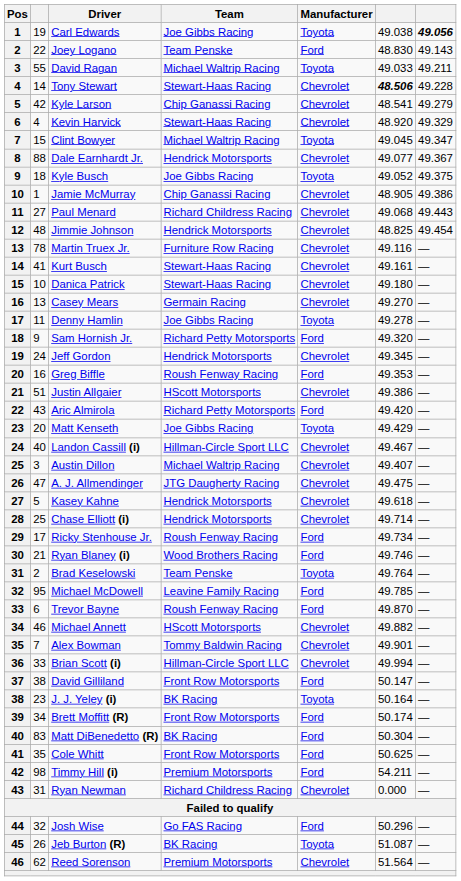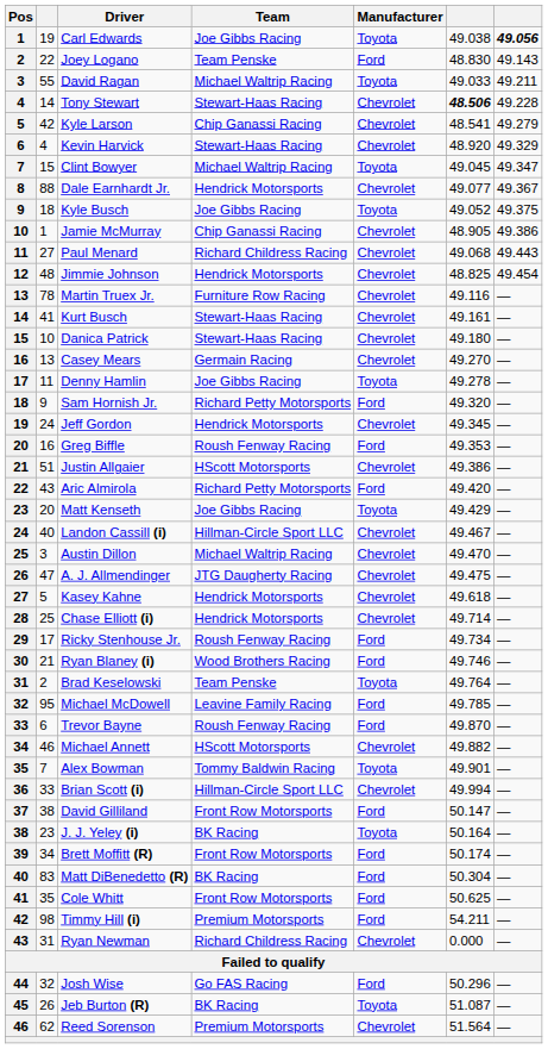 <table class="wikitable" style="font-size:95%">
 <tr>
 <th>Pos</th>
 <th></th>
 <th>Driver</th>
 <th>Team</th>
 <th>Manufacturer</th>
 <th></th>
 <th></th>
 </tr>
 <tr>
 <th>1</th>
 <td>19</td>
 <td><a href='#'>Carl Edwards</a></td>
 <td><a href='#'>Joe Gibbs Racing</a></td>
 <td><a href='#'>Toyota</a></td>
 <td>49.038</td>
 <td><strong><em>49.056</em></strong></td>
 </tr>
 <tr>
 <th>2</th>
 <td>22</td>
 <td><a href='#'>Joey Logano</a></td>
 <td><a href='#'>Team Penske</a></td>
 <td><a href='#'>Ford</a></td>
 <td>48.830</td>
 <td>49.143</td>
 </tr>
 <tr>
 <th>3</th>
 <td>55</td>
 <td><a href='#'>David Ragan</a></td>
 <td><a href='#'>Michael Waltrip Racing</a></td>
 <td><a href='#'>Toyota</a></td>
 <td>49.033</td>
 <td>49.211</td>
 </tr>
 <tr>
 <th>4</th>
 <td>14</td>
 <td><a href='#'>Tony Stewart</a></td>
 <td><a href='#'>Stewart-Haas Racing</a></td>
 <td><a href='#'>Chevrolet</a></td>
 <td><strong><em>48.506</em></strong></td>
 <td>49.228</td>
 </tr>
 <tr>
 <th>5</th>
 <td>42</td>
 <td><a href='#'>Kyle Larson</a></td>
 <td><a href='#'>Chip Ganassi Racing</a></td>
 <td><a href='#'>Chevrolet</a></td>
 <td>48.541</td>
 <td>49.279</td>
 </tr>
 <tr>
 <th>6</th>
 <td>4</td>
 <td><a href='#'>Kevin Harvick</a></td>
 <td><a href='#'>Stewart-Haas Racing</a></td>
 <td><a href='#'>Chevrolet</a></td>
 <td>48.920</td>
 <td>49.329</td>
 </tr>
 <tr>
 <th>7</th>
 <td>15</td>
 <td><a href='#'>Clint Bowyer</a></td>
 <td><a href='#'>Michael Waltrip Racing</a></td>
 <td><a href='#'>Toyota</a></td>
 <td>49.045</td>
 <td>49.347</td>
 </tr>
 <tr>
 <th>8</th>
 <td>88</td>
 <td><a href='#'>Dale Earnhardt Jr.</a></td>
 <td><a href='#'>Hendrick Motorsports</a></td>
 <td><a href='#'>Chevrolet</a></td>
 <td>49.077</td>
 <td>49.367</td>
 </tr>
 <tr>
 <th>9</th>
 <td>18</td>
 <td><a href='#'>Kyle Busch</a></td>
 <td><a href='#'>Joe Gibbs Racing</a></td>
 <td><a href='#'>Toyota</a></td>
 <td>49.052</td>
 <td>49.375</td>
 </tr>
 <tr>
 <th>10</th>
 <td>1</td>
 <td><a href='#'>Jamie McMurray</a></td>
 <td><a href='#'>Chip Ganassi Racing</a></td>
 <td><a href='#'>Chevrolet</a></td>
 <td>48.905</td>
 <td>49.386</td>
 </tr>
 <tr>
 <th>11</th>
 <td>27</td>
 <td><a href='#'>Paul Menard</a></td>
 <td><a href='#'>Richard Childress Racing</a></td>
 <td><a href='#'>Chevrolet</a></td>
 <td>49.068</td>
 <td>49.443</td>
 </tr>
 <tr>
 <th>12</th>
 <td>48</td>
 <td><a href='#'>Jimmie Johnson</a></td>
 <td><a href='#'>Hendrick Motorsports</a></td>
 <td><a href='#'>Chevrolet</a></td>
 <td>48.825</td>
 <td>49.454</td>
 </tr>
 <tr>
 <th>13</th>
 <td>78</td>
 <td><a href='#'>Martin Truex Jr.</a></td>
 <td><a href='#'>Furniture Row Racing</a></td>
 <td><a href='#'>Chevrolet</a></td>
 <td>49.116</td>
 <td>—</td>
 </tr>
 <tr>
 <th>14</th>
 <td>41</td>
 <td><a href='#'>Kurt Busch</a></td>
 <td><a href='#'>Stewart-Haas Racing</a></td>
 <td><a href='#'>Chevrolet</a></td>
 <td>49.161</td>
 <td>—</td>
 </tr>
 <tr>
 <th>15</th>
 <td>10</td>
 <td><a href='#'>Danica Patrick</a></td>
 <td><a href='#'>Stewart-Haas Racing</a></td>
 <td><a href='#'>Chevrolet</a></td>
 <td>49.180</td>
 <td>—</td>
 </tr>
 <tr>
 <th>16</th>
 <td>13</td>
 <td><a href='#'>Casey Mears</a></td>
 <td><a href='#'>Germain Racing</a></td>
 <td><a href='#'>Chevrolet</a></td>
 <td>49.270</td>
 <td>—</td>
 </tr>
 <tr>
 <th>17</th>
 <td>11</td>
 <td><a href='#'>Denny Hamlin</a></td>
 <td><a href='#'>Joe Gibbs Racing</a></td>
 <td><a href='#'>Toyota</a></td>
 <td>49.278</td>
 <td>—</td>
 </tr>
 <tr>
 <th>18</th>
 <td>9</td>
 <td><a href='#'>Sam Hornish Jr.</a></td>
 <td><a href='#'>Richard Petty Motorsports</a></td>
 <td><a href='#'>Ford</a></td>
 <td>49.320</td>
 <td>—</td>
 </tr>
 <tr>
 <th>19</th>
 <td>24</td>
 <td><a href='#'>Jeff Gordon</a></td>
 <td><a href='#'>Hendrick Motorsports</a></td>
 <td><a href='#'>Chevrolet</a></td>
 <td>49.345</td>
 <td>—</td>
 </tr>
 <tr>
 <th>20</th>
 <td>16</td>
 <td><a href='#'>Greg Biffle</a></td>
 <td><a href='#'>Roush Fenway Racing</a></td>
 <td><a href='#'>Ford</a></td>
 <td>49.353</td>
 <td>—</td>
 </tr>
 <tr>
 <th>21</th>
 <td>51</td>
 <td><a href='#'>Justin Allgaier</a></td>
 <td><a href='#'>HScott Motorsports</a></td>
 <td><a href='#'>Chevrolet</a></td>
 <td>49.386</td>
 <td>—</td>
 </tr>
 <tr>
 <th>22</th>
 <td>43</td>
 <td><a href='#'>Aric Almirola</a></td>
 <td><a href='#'>Richard Petty Motorsports</a></td>
 <td><a href='#'>Ford</a></td>
 <td>49.420</td>
 <td>—</td>
 </tr>
 <tr>
 <th>23</th>
 <td>20</td>
 <td><a href='#'>Matt Kenseth</a></td>
 <td><a href='#'>Joe Gibbs Racing</a></td>
 <td><a href='#'>Toyota</a></td>
 <td>49.429</td>
 <td>—</td>
 </tr>
 <tr>
 <th>24</th>
 <td>40</td>
 <td><a href='#'>Landon Cassill</a> <strong>(i)</strong></td>
 <td><a href='#'>Hillman-Circle Sport LLC</a></td>
 <td><a href='#'>Chevrolet</a></td>
 <td>49.467</td>
 <td>—</td>
 </tr>
 <tr>
 <th>25</th>
 <td>3</td>
 <td><a href='#'>Austin Dillon</a></td>
 <td><a href='#'>Michael Waltrip Racing</a></td>
 <td><a href='#'>Chevrolet</a></td>
-<td>49.407</td>
+<td>49.470</td>
 <td>—</td>
 </tr>
 <tr>
 <th>26</th>
 <td>47</td>
 <td><a href='#'>A. J. Allmendinger</a></td>
 <td><a href='#'>JTG Daugherty Racing</a></td>
 <td><a href='#'>Chevrolet</a></td>
 <td>49.475</td>
 <td>—</td>
 </tr>
 <tr>
 <th>27</th>
 <td>5</td>
 <td><a href='#'>Kasey Kahne</a></td>
 <td><a href='#'>Hendrick Motorsports</a></td>
 <td><a href='#'>Chevrolet</a></td>
 <td>49.618</td>
 <td>—</td>
 </tr>
 <tr>
 <th>28</th>
 <td>25</td>
 <td><a href='#'>Chase Elliott</a> <strong>(i)</strong></td>
 <td><a href='#'>Hendrick Motorsports</a></td>
 <td><a href='#'>Chevrolet</a></td>
 <td>49.714</td>
 <td>—</td>
 </tr>
 <tr>
 <th>29</th>
 <td>17</td>
 <td><a href='#'>Ricky Stenhouse Jr.</a></td>
 <td><a href='#'>Roush Fenway Racing</a></td>
 <td><a href='#'>Ford</a></td>
 <td>49.734</td>
 <td>—</td>
 </tr>
 <tr>
 <th>30</th>
 <td>21</td>
 <td><a href='#'>Ryan Blaney</a> <strong>(i)</strong></td>
 <td><a href='#'>Wood Brothers Racing</a></td>
 <td><a href='#'>Ford</a></td>
 <td>49.746</td>
 <td>—</td>
 </tr>
 <tr>
 <th>31</th>
 <td>2</td>
 <td><a href='#'>Brad Keselowski</a></td>
 <td><a href='#'>Team Penske</a></td>
 <td><a href='#'>Toyota</a></td>
 <td>49.764</td>
 <td>—</td>
 </tr>
 <tr>
 <th>32</th>
 <td>95</td>
 <td><a href='#'>Michael McDowell</a></td>
 <td><a href='#'>Leavine Family Racing</a></td>
 <td><a href='#'>Ford</a></td>
 <td>49.785</td>
 <td>—</td>
 </tr>
 <tr>
 <th>33</th>
 <td>6</td>
 <td><a href='#'>Trevor Bayne</a></td>
 <td><a href='#'>Roush Fenway Racing</a></td>
 <td><a href='#'>Ford</a></td>
 <td>49.870</td>
 <td>—</td>
 </tr>
 <tr>
 <th>34</th>
 <td>46</td>
 <td><a href='#'>Michael Annett</a></td>
 <td><a href='#'>HScott Motorsports</a></td>
 <td><a href='#'>Chevrolet</a></td>
 <td>49.882</td>
 <td>—</td>
 </tr>
 <tr>
 <th>35</th>
 <td>7</td>
 <td><a href='#'>Alex Bowman</a></td>
 <td><a href='#'>Tommy Baldwin Racing</a></td>
-<td><a href='#'>Chevrolet</a></td>
+<td><a href='#'>Toyota</a></td>
 <td>49.901</td>
 <td>—</td>
 </tr>
 <tr>
 <th>36</th>
 <td>33</td>
 <td><a href='#'>Brian Scott</a> <strong>(i)</strong></td>
 <td><a href='#'>Hillman-Circle Sport LLC</a></td>
 <td><a href='#'>Chevrolet</a></td>
 <td>49.994</td>
 <td>—</td>
 </tr>
 <tr>
 <th>37</th>
 <td>38</td>
 <td><a href='#'>David Gilliland</a></td>
 <td><a href='#'>Front Row Motorsports</a></td>
 <td><a href='#'>Ford</a></td>
 <td>50.147</td>
 <td>—</td>
 </tr>
 <tr>
 <th>38</th>
 <td>23</td>
 <td><a href='#'>J. J. Yeley</a> <strong>(i)</strong></td>
 <td><a href='#'>BK Racing</a></td>
 <td><a href='#'>Toyota</a></td>
 <td>50.164</td>
 <td>—</td>
 </tr>
 <tr>
 <th>39</th>
 <td>34</td>
 <td><a href='#'>Brett Moffitt</a> <strong>(R)</strong></td>
 <td><a href='#'>Front Row Motorsports</a></td>
 <td><a href='#'>Ford</a></td>
 <td>50.174</td>
 <td>—</td>
 </tr>
 <tr>
 <th>40</th>
 <td>83</td>
 <td><a href='#'>Matt DiBenedetto</a> <strong>(R)</strong></td>
 <td><a href='#'>BK Racing</a></td>
 <td><a href='#'>Ford</a></td>
 <td>50.304</td>
 <td>—</td>
 </tr>
 <tr>
 <th>41</th>
 <td>35</td>
 <td><a href='#'>Cole Whitt</a></td>
 <td><a href='#'>Front Row Motorsports</a></td>
 <td><a href='#'>Ford</a></td>
 <td>50.625</td>
 <td>—</td>
 </tr>
 <tr>
 <th>42</th>
 <td>98</td>
 <td><a href='#'>Timmy Hill</a> <strong>(i)</strong></td>
 <td><a href='#'>Premium Motorsports</a></td>
 <td><a href='#'>Ford</a></td>
 <td>54.211</td>
 <td>—</td>
 </tr>
 <tr>
 <th>43</th>
 <td>31</td>
 <td><a href='#'>Ryan Newman</a></td>
 <td><a href='#'>Richard Childress Racing</a></td>
 <td><a href='#'>Chevrolet</a></td>
 <td>0.000</td>
 <td>—</td>
 </tr>
 <tr>
 <th colspan="7">Failed to qualify</th>
 </tr>
 <tr>
 <th>44</th>
 <td>32</td>
 <td><a href='#'>Josh Wise</a></td>
 <td><a href='#'>Go FAS Racing</a></td>
 <td><a href='#'>Ford</a></td>
 <td>50.296</td>
 <td>—</td>
 </tr>
 <tr>
 <th>45</th>
 <td>26</td>
 <td><a href='#'>Jeb Burton</a> <strong>(R)</strong></td>
 <td><a href='#'>BK Racing</a></td>
 <td><a href='#'>Toyota</a></td>
 <td>51.087</td>
 <td>—</td>
 </tr>
 <tr>
 <th>46</th>
 <td>62</td>
 <td><a href='#'>Reed Sorenson</a></td>
 <td><a href='#'>Premium Motorsports</a></td>
 <td><a href='#'>Chevrolet</a></td>
 <td>51.564</td>
 <td>—</td>
 </tr>
 <tr>
 <th colspan="7"></th>
 </tr>
 </table>
